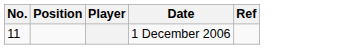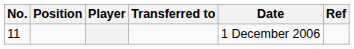 <table class="wikitable plainrowheaders sortable" style="text-align:center; text-align:left">
 <tr>
 <th scope="col">No.</th>
 <th scope="col">Position</th>
 <th scope="col">Player</th>
+<th scope="col">Transferred to</th>
 <th scope="col">Date</th>
 <th scope="col" class="unsortable">Ref</th>
 </tr>
 <tr>
 <td>11</td>
 <td></td>
 <th scope="row"></th>
+<td></td>
 <td>1 December 2006</td>
 <td></td>
 </tr>
 </table>
